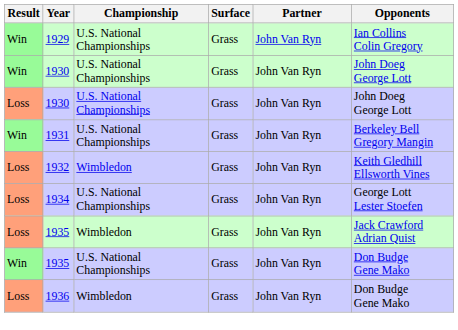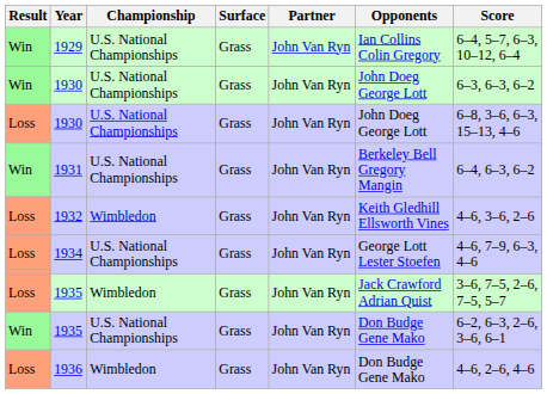 <table class='sortable wikitable'>
 <tr>
 <th style="width:45px">Result</th>
 <th style="width:35px">Year</th>
 <th style="width:200px">Championship</th>
 <th style="width:50px">Surface</th>
 <th style="width:150px">Partner</th>
 <th style="width:150px">Opponents</th>
+<th style="width:180px" class="unsortable">Score</th>
 </tr>
 <tr style="background:#ccffcc">
 <td style="background:#98FB98">Win</td>
 <td><a href='#'>1929</a></td>
 <td>U.S. National Championships</td>
 <td>Grass</td>
 <td> <a href='#'>John Van Ryn</a></td>
 <td> <a href='#'>Ian Collins</a> <br>  <a href='#'>Colin Gregory</a></td>
+<td>6–4, 5–7, 6–3, 10–12, 6–4</td>
 </tr>
 <tr style="background:#ccffcc">
 <td style="background:#98FB98">Win</td>
 <td><a href='#'>1930</a></td>
 <td>U.S. National Championships</td>
 <td>Grass</td>
 <td> John Van Ryn</td>
 <td> <a href='#'>John Doeg</a> <br>  <a href='#'>George Lott</a></td>
+<td>6–3, 6–3, 6–2</td>
 </tr>
 <tr style="background:#ccccff">
 <td style="background:#FFA07A">Loss</td>
 <td><a href='#'>1930</a></td>
 <td><a href='#'>U.S. National Championships</a></td>
 <td>Grass</td>
 <td> John Van Ryn</td>
 <td> John Doeg <br>  George Lott</td>
+<td>6–8, 3–6, 6–3, 15–13, 4–6</td>
 </tr>
 <tr style="background:#ccccff">
 <td style="background:#98FB98">Win</td>
 <td><a href='#'>1931</a></td>
 <td>U.S. National Championships</td>
 <td>Grass</td>
 <td> John Van Ryn</td>
 <td> <a href='#'>Berkeley Bell</a> <br>  <a href='#'>Gregory Mangin</a></td>
+<td>6–4, 6–3, 6–2</td>
 </tr>
 <tr style="background:#ccccff">
 <td style="background:#FFA07A">Loss</td>
 <td><a href='#'>1932</a></td>
 <td><a href='#'>Wimbledon</a></td>
 <td>Grass</td>
 <td> John Van Ryn</td>
 <td> <a href='#'>Keith Gledhill</a> <br>  <a href='#'>Ellsworth Vines</a></td>
+<td>4–6, 3–6, 2–6</td>
 </tr>
 <tr style="background:#ccccff">
 <td style="background:#FFA07A">Loss</td>
 <td><a href='#'>1934</a></td>
 <td>U.S. National Championships</td>
 <td>Grass</td>
 <td> John Van Ryn</td>
 <td> George Lott <br>  <a href='#'>Lester Stoefen</a></td>
+<td>4–6, 7–9, 6–3, 4–6</td>
 </tr>
 <tr style="background:#ccffcc">
 <td style="background:#FFA07A">Loss</td>
 <td><a href='#'>1935</a></td>
 <td>Wimbledon</td>
 <td>Grass</td>
 <td> John Van Ryn</td>
 <td> <a href='#'>Jack Crawford</a> <br>  <a href='#'>Adrian Quist</a></td>
+<td>3–6, 7–5, 2–6, 7–5, 5–7</td>
 </tr>
 <tr style="background:#ccccff">
 <td style="background:#98FB98">Win</td>
 <td><a href='#'>1935</a></td>
 <td>U.S. National Championships</td>
 <td>Grass</td>
 <td> John Van Ryn</td>
 <td> <a href='#'>Don Budge</a> <br>  <a href='#'>Gene Mako</a></td>
+<td>6–2, 6–3, 2–6, 3–6, 6–1</td>
 </tr>
 <tr style="background:#ccccff">
 <td style="background:#FFA07A">Loss</td>
 <td><a href='#'>1936</a></td>
 <td>Wimbledon</td>
 <td>Grass</td>
 <td> John Van Ryn</td>
 <td> Don Budge <br>  Gene Mako</td>
+<td>4–6, 2–6, 4–6</td>
 </tr>
 </table>
